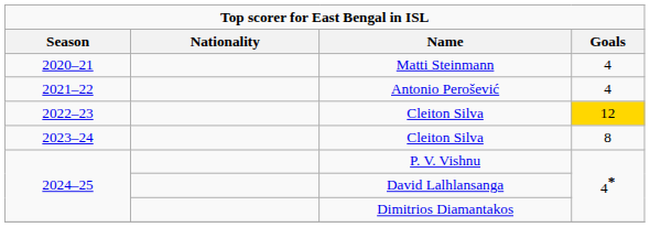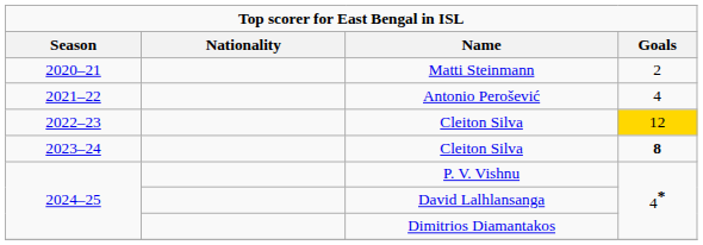 <table class="wikitable" style="font-size:90%; width:50%; text-align:center">
 <tr>
 <td Colspan="5"><strong>Top scorer for East Bengal in ISL</strong></td>
 </tr>
 <tr>
 <th width="10%">Season</th>
 <th width="15%">Nationality</th>
 <th width="20%">Name</th>
 <th width="5%">Goals</th>
 </tr>
 <tr>
 <td rowspan="1"><a href='#'>2020–21</a></td>
 <td align="left"></td>
 <td><a href='#'>Matti Steinmann</a></td>
-<td rowspan="1">4</td>
+<td rowspan="1">2</td>
 </tr>
 <tr>
 <td rowspan="1"><a href='#'>2021–22</a></td>
 <td align="left"></td>
 <td><a href='#'>Antonio Perošević</a></td>
 <td rowspan="1">4</td>
 </tr>
 <tr>
 <td rowspan="1"><a href='#'>2022–23</a></td>
 <td align="left"></td>
 <td><a href='#'>Cleiton Silva</a></td>
 <td rowspan="1" style="background: gold;">12</td>
 </tr>
 <tr>
 <td rowspan="1"><a href='#'>2023–24</a></td>
 <td align="left"></td>
 <td><a href='#'>Cleiton Silva</a></td>
-<td rowspan="1">8</td>
+<td rowspan="1"><strong>8</strong></td>
 </tr>
 <tr>
 <td rowspan="3"><a href='#'>2024–25</a></td>
 <td align="left"></td>
 <td><a href='#'>P. V. Vishnu</a></td>
 <td rowspan="3">4<big><sup><strong>*</strong></sup></big></td>
 </tr>
 <tr>
 <td align="left"></td>
 <td><a href='#'>David Lalhlansanga</a></td>
 </tr>
 <tr>
 <td align="left"></td>
 <td><a href='#'>Dimitrios Diamantakos</a></td>
 </tr>
 <tr>
 </tr>
 </table>
